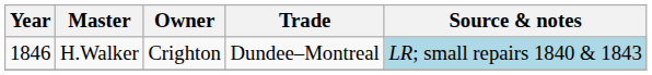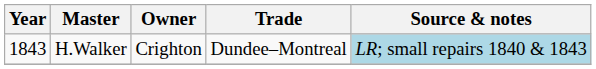 <table class=" wikitable">
 <tr>
 <th>Year</th>
 <th>Master</th>
 <th>Owner</th>
 <th>Trade</th>
 <th>Source & notes</th>
 </tr>
 <tr>
-<td>1846</td>
+<td>1843</td>
 <td>H.Walker</td>
 <td>Crighton</td>
 <td>Dundee–Montreal</td>
 <td style="background: lightblue;"><em>LR</em>; small repairs 1840 & 1843</td>
 </tr>
 <tr>
 </tr>
 </table>
